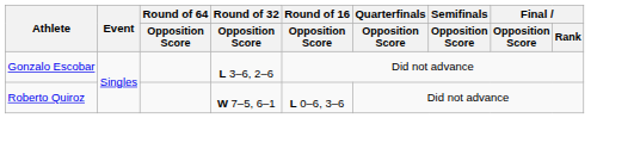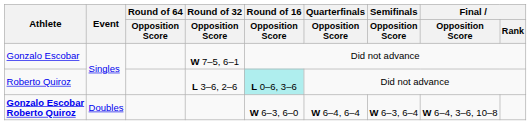 <table class=wikitable style="font-size:90%">
 <tr>
 <th rowspan="2">Athlete</th>
 <th rowspan="2">Event</th>
 <th>Round of 64</th>
 <th>Round of 32</th>
 <th>Round of 16</th>
 <th>Quarterfinals</th>
 <th>Semifinals</th>
 <th colspan=2>Final / </th>
 </tr>
 <tr style="font-size:95%">
 <th>Opposition<br>Score</th>
 <th>Opposition<br>Score</th>
 <th>Opposition<br>Score</th>
 <th>Opposition<br>Score</th>
 <th>Opposition<br>Score</th>
 <th>Opposition<br>Score</th>
 <th>Rank</th>
 </tr>
 <tr align=center>
 <td align=left><a href='#'>Gonzalo Escobar</a></td>
 <td align=left rowspan=2><a href='#'>Singles</a></td>
 <td></td>
-<td><br><strong>L</strong> 3–6, 2–6</td>
+<td><br><strong>W</strong> 7–5, 6–1</td>
 <td colspan=5>Did not advance</td>
 </tr>
 <tr align=center>
 <td align=left><a href='#'>Roberto Quiroz</a></td>
 <td></td>
-<td><br><strong>W</strong> 7–5, 6–1</td>
-<td><br><strong>L</strong> 0–6, 3–6</td>
+<td><br><strong>L</strong> 3–6, 2–6</td>
+<td style="background: paleturquoise;"><br><strong>L</strong> 0–6, 3–6</td>
 <td colspan=4>Did not advance</td>
 </tr>
+<tr align=center>
+<td align=left><strong><a href='#'>Gonzalo Escobar</a><br><a href='#'>Roberto Quiroz</a></strong></td>
+<td align=left><a href='#'>Doubles</a></td>
+<td></td>
+<td></td>
+<td><br><strong>W</strong> 6–3, 6–0</td>
+<td><br><strong>W</strong> 6–4, 6–4</td>
+<td><br><strong>W</strong> 6–3, 6–4</td>
+<td><br><strong>W</strong> 6–4, 3–6, 10–8</td>
+<td></td>
+</tr>
 </table>
